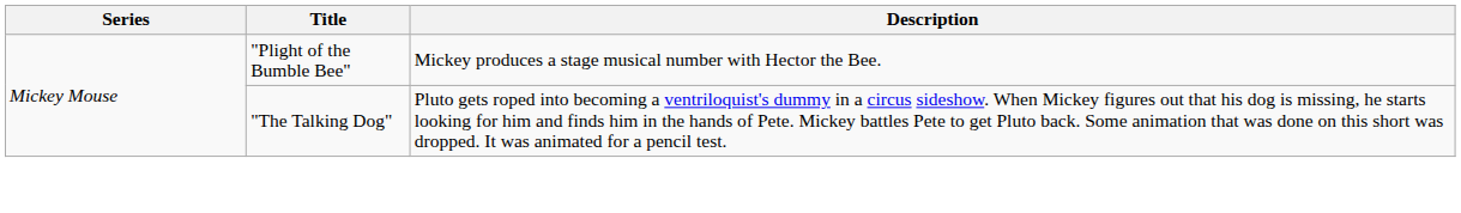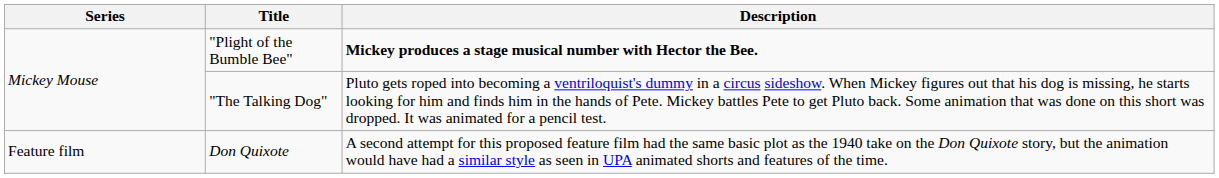 <table class="wikitable">
 <tr>
 <th style="width:150pt;">Series</th>
 <th style="width:100pt;">Title</th>
 <th>Description</th>
 </tr>
 <tr>
 <td rowspan="2"><em>Mickey Mouse</em></td>
 <td>"Plight of the Bumble Bee"</td>
-<td>Mickey produces a stage musical number with Hector the Bee.</td>
+<td><strong>Mickey produces a stage musical number with Hector the Bee.</strong></td>
 </tr>
 <tr>
 <td>"The Talking Dog"</td>
 <td>Pluto gets roped into becoming a <a href='#'>ventriloquist's dummy</a> in a <a href='#'>circus</a> <a href='#'>sideshow</a>. When Mickey figures out that his dog is missing, he starts looking for him and finds him in the hands of Pete. Mickey battles Pete to get Pluto back. Some animation that was done on this short was dropped. It was animated for a pencil test.</td>
 </tr>
+<tr>
+<td>Feature film</td>
+<td><em>Don Quixote</em></td>
+<td>A second attempt for this proposed feature film had the same basic plot as the 1940 take on the <em>Don Quixote</em> story, but the animation would have had a <a href='#'>similar style</a> as seen in <a href='#'>UPA</a> animated shorts and features of the time.</td>
+</tr>
 </table>
